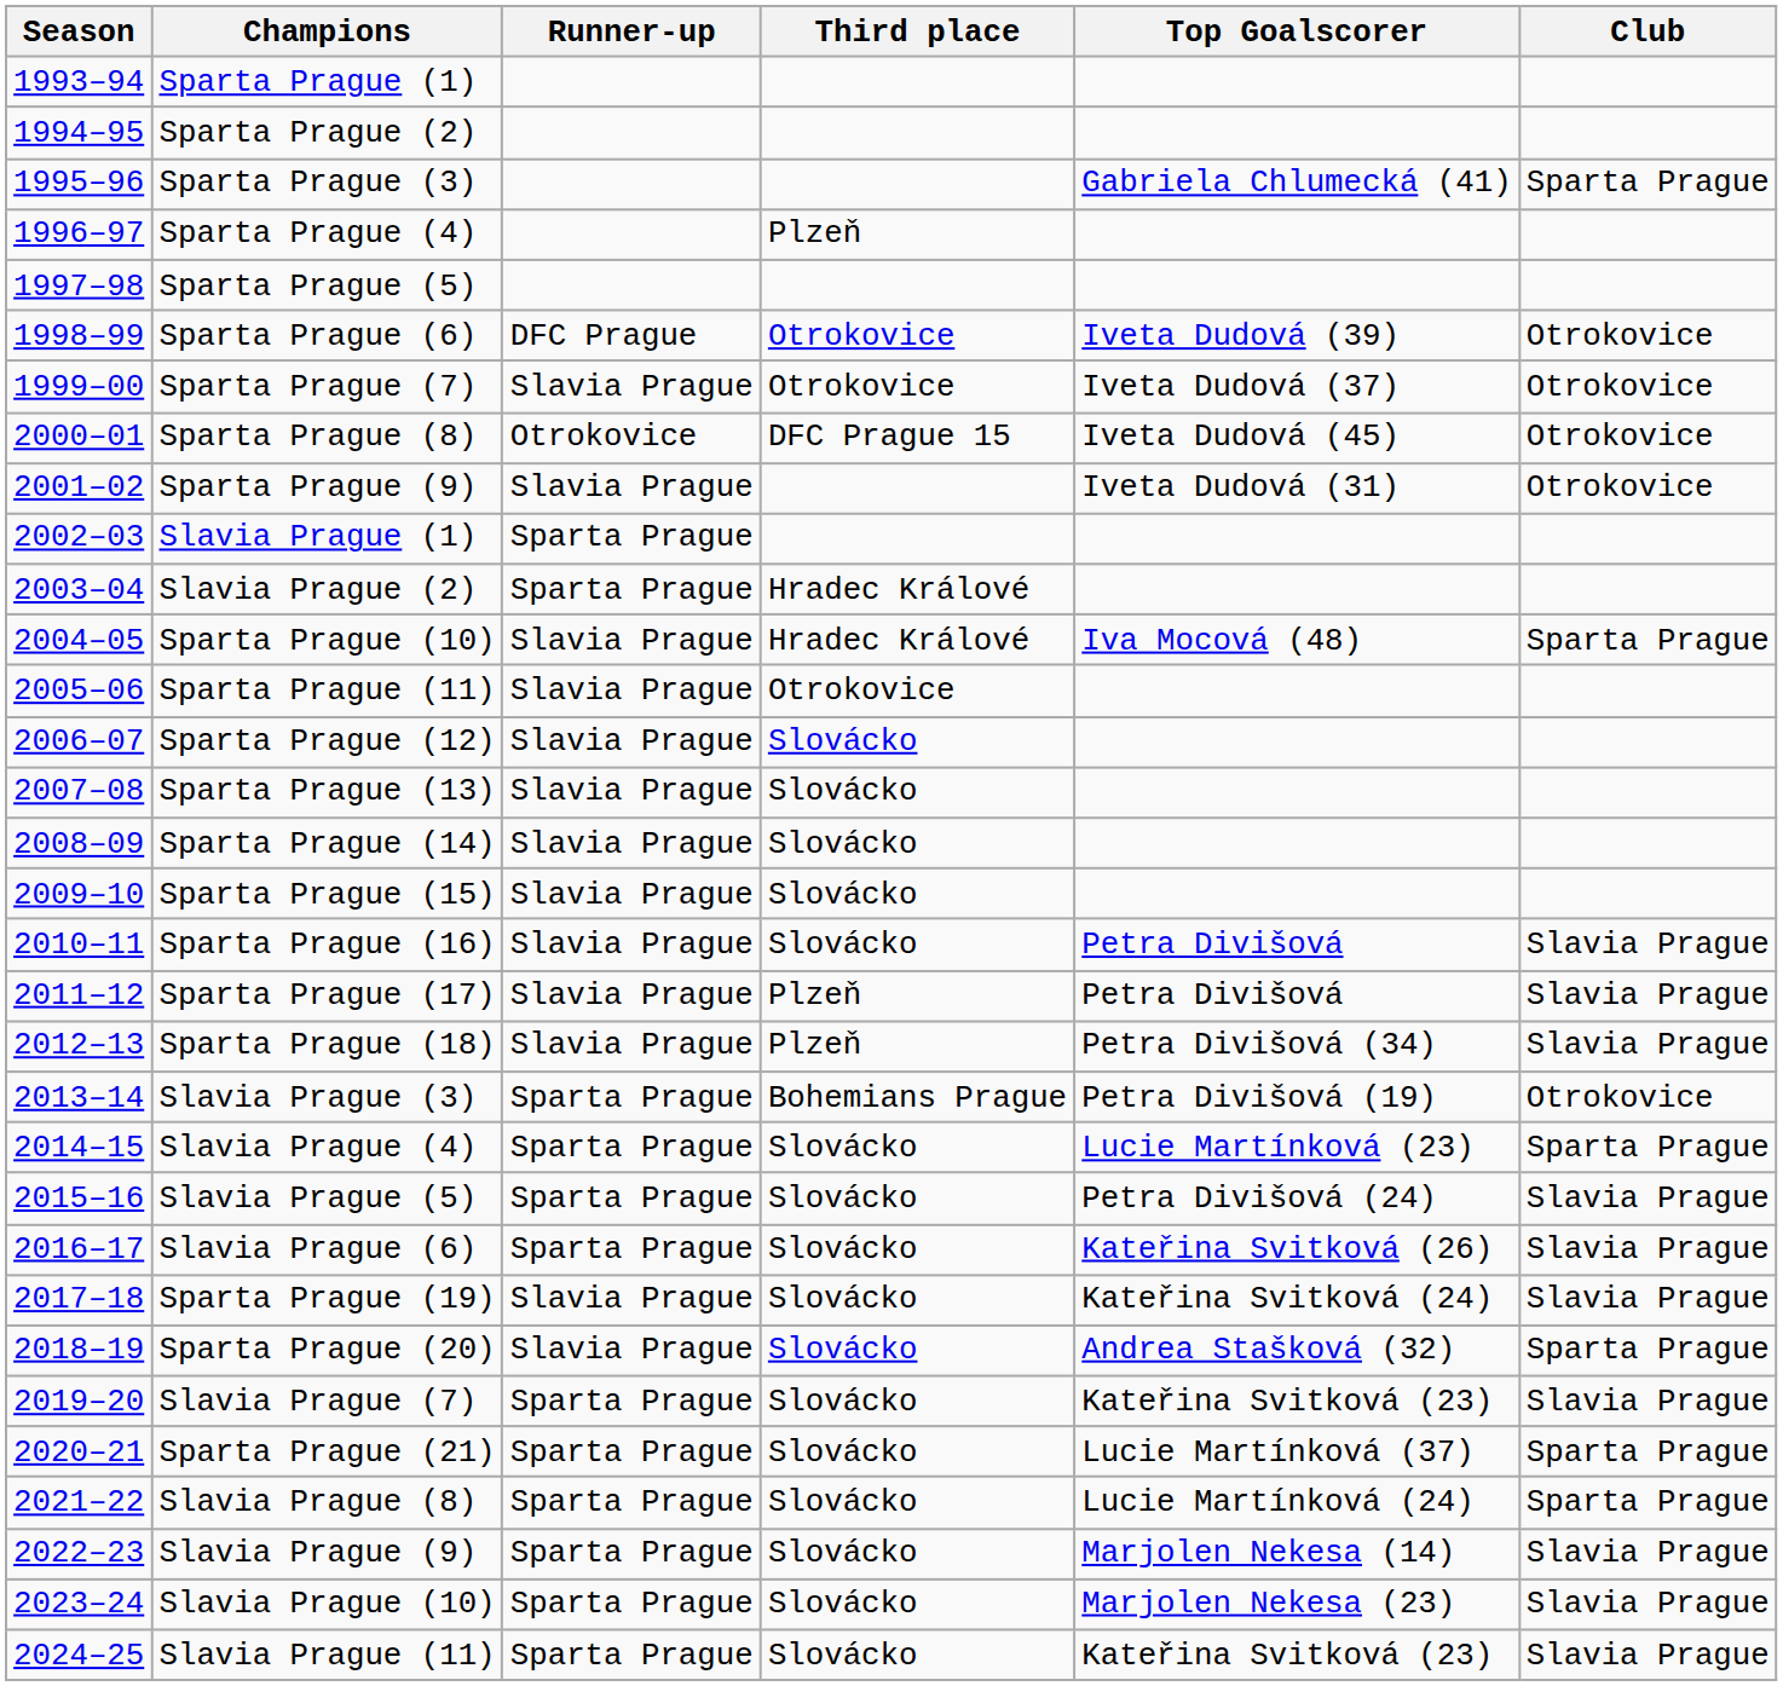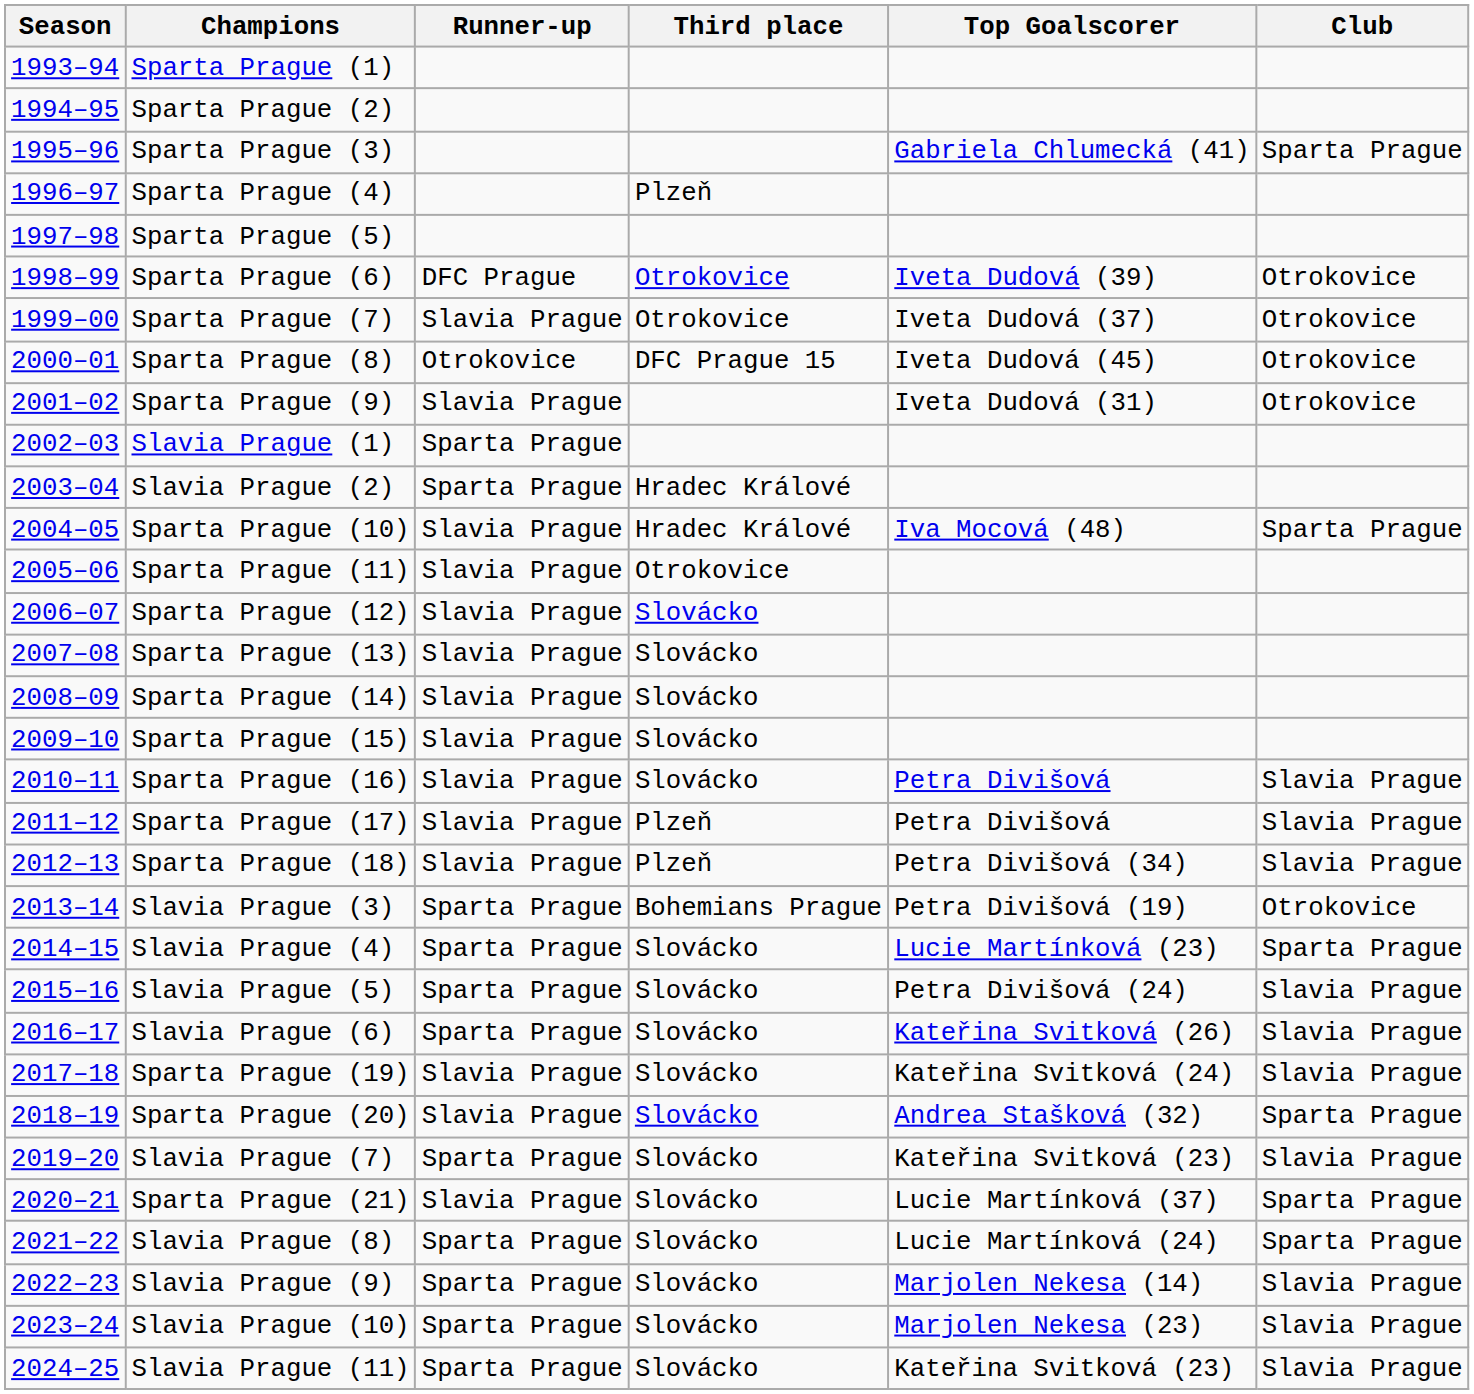 <table class="wikitable">
 <tr>
 <th>Season</th>
 <th>Champions</th>
 <th>Runner-up</th>
 <th>Third place</th>
 <th>Top Goalscorer</th>
 <th>Club</th>
 </tr>
 <tr>
 <td><a href='#'>1993–94</a></td>
 <td><a href='#'>Sparta Prague</a> (1)</td>
 <td></td>
 <td></td>
 <td></td>
 <td></td>
 </tr>
 <tr>
 <td><a href='#'>1994–95</a></td>
 <td>Sparta Prague (2)</td>
 <td></td>
 <td></td>
 <td></td>
 <td></td>
 </tr>
 <tr>
 <td><a href='#'>1995–96</a></td>
 <td>Sparta Prague (3)</td>
 <td></td>
 <td></td>
 <td> <a href='#'>Gabriela Chlumecká</a> (41)</td>
 <td>Sparta Prague</td>
 </tr>
 <tr>
 <td><a href='#'>1996–97</a></td>
 <td>Sparta Prague (4)</td>
 <td></td>
 <td>Plzeň</td>
 <td></td>
 <td></td>
 </tr>
 <tr>
 <td><a href='#'>1997–98</a></td>
 <td>Sparta Prague (5)</td>
 <td></td>
 <td></td>
 <td></td>
 <td></td>
 </tr>
 <tr>
 <td><a href='#'>1998–99</a></td>
 <td>Sparta Prague (6)</td>
 <td>DFC Prague</td>
 <td><a href='#'>Otrokovice</a></td>
 <td> <a href='#'>Iveta Dudová</a> (39)</td>
 <td>Otrokovice</td>
 </tr>
 <tr>
 <td><a href='#'>1999–00</a></td>
 <td>Sparta Prague (7)</td>
 <td>Slavia Prague</td>
 <td>Otrokovice</td>
 <td> Iveta Dudová (37)</td>
 <td>Otrokovice</td>
 </tr>
 <tr>
 <td><a href='#'>2000–01</a></td>
 <td>Sparta Prague (8)</td>
 <td>Otrokovice</td>
 <td>DFC Prague 15</td>
 <td> Iveta Dudová (45)</td>
 <td>Otrokovice</td>
 </tr>
 <tr>
 <td><a href='#'>2001–02</a></td>
 <td>Sparta Prague (9)</td>
 <td>Slavia Prague</td>
 <td></td>
 <td> Iveta Dudová (31)</td>
 <td>Otrokovice</td>
 </tr>
 <tr>
 <td><a href='#'>2002–03</a></td>
 <td><a href='#'>Slavia Prague</a> (1)</td>
 <td>Sparta Prague</td>
 <td></td>
 <td></td>
 <td></td>
 </tr>
 <tr>
 <td><a href='#'>2003–04</a></td>
 <td>Slavia Prague (2)</td>
 <td>Sparta Prague</td>
 <td>Hradec Králové</td>
 <td></td>
 <td></td>
 </tr>
 <tr>
 <td><a href='#'>2004–05</a></td>
 <td>Sparta Prague (10)</td>
 <td>Slavia Prague</td>
 <td>Hradec Králové</td>
 <td> <a href='#'>Iva Mocová</a> (48)</td>
 <td>Sparta Prague</td>
 </tr>
 <tr>
 <td><a href='#'>2005–06</a></td>
 <td>Sparta Prague (11)</td>
 <td>Slavia Prague</td>
 <td>Otrokovice</td>
 <td></td>
 <td></td>
 </tr>
 <tr>
 <td><a href='#'>2006–07</a></td>
 <td>Sparta Prague (12)</td>
 <td>Slavia Prague</td>
 <td><a href='#'>Slovácko</a></td>
 <td></td>
 <td></td>
 </tr>
 <tr>
 <td><a href='#'>2007–08</a></td>
 <td>Sparta Prague (13)</td>
 <td>Slavia Prague</td>
 <td>Slovácko</td>
 <td></td>
 <td></td>
 </tr>
 <tr>
 <td><a href='#'>2008–09</a></td>
 <td>Sparta Prague (14)</td>
 <td>Slavia Prague</td>
 <td>Slovácko</td>
 <td></td>
 <td></td>
 </tr>
 <tr>
 <td><a href='#'>2009–10</a></td>
 <td>Sparta Prague (15)</td>
 <td>Slavia Prague</td>
 <td>Slovácko</td>
 <td></td>
 <td></td>
 </tr>
 <tr>
 <td><a href='#'>2010–11</a></td>
 <td>Sparta Prague (16)</td>
 <td>Slavia Prague</td>
 <td>Slovácko</td>
 <td> <a href='#'>Petra Divišová</a></td>
 <td>Slavia Prague</td>
 </tr>
 <tr>
 <td><a href='#'>2011–12</a></td>
 <td>Sparta Prague (17)</td>
 <td>Slavia Prague</td>
 <td>Plzeň</td>
 <td> Petra Divišová</td>
 <td>Slavia Prague</td>
 </tr>
 <tr>
 <td><a href='#'>2012–13</a></td>
 <td>Sparta Prague (18)</td>
 <td>Slavia Prague</td>
 <td>Plzeň</td>
 <td> Petra Divišová (34)</td>
 <td>Slavia Prague</td>
 </tr>
 <tr>
 <td><a href='#'>2013–14</a></td>
 <td>Slavia Prague (3)</td>
 <td>Sparta Prague</td>
 <td>Bohemians Prague</td>
 <td> Petra Divišová (19)</td>
 <td>Otrokovice</td>
 </tr>
 <tr>
 <td><a href='#'>2014–15</a></td>
 <td>Slavia Prague (4)</td>
 <td>Sparta Prague</td>
 <td>Slovácko</td>
 <td> <a href='#'>Lucie Martínková</a> (23)</td>
 <td>Sparta Prague</td>
 </tr>
 <tr>
 <td><a href='#'>2015–16</a></td>
 <td>Slavia Prague (5)</td>
 <td>Sparta Prague</td>
 <td>Slovácko</td>
 <td> Petra Divišová (24)</td>
 <td>Slavia Prague</td>
 </tr>
 <tr>
 <td><a href='#'>2016–17</a></td>
 <td>Slavia Prague (6)</td>
 <td>Sparta Prague</td>
 <td>Slovácko</td>
 <td>  <a href='#'>Kateřina Svitková</a> (26)</td>
 <td>Slavia Prague</td>
 </tr>
 <tr>
 <td><a href='#'>2017–18</a></td>
 <td>Sparta Prague (19)</td>
 <td>Slavia Prague</td>
 <td>Slovácko</td>
 <td>  Kateřina Svitková (24)</td>
 <td>Slavia Prague</td>
 </tr>
 <tr>
 <td><a href='#'>2018–19</a></td>
 <td>Sparta Prague (20)</td>
 <td>Slavia Prague</td>
 <td><a href='#'>Slovácko</a></td>
 <td>  <a href='#'>Andrea Stašková</a> (32)</td>
 <td>Sparta Prague</td>
 </tr>
 <tr>
 <td><a href='#'>2019–20</a></td>
 <td>Slavia Prague (7)</td>
 <td>Sparta Prague</td>
 <td>Slovácko</td>
 <td>  Kateřina Svitková (23)</td>
 <td>Slavia Prague</td>
 </tr>
 <tr>
 <td><a href='#'>2020–21</a></td>
 <td>Sparta Prague (21)</td>
-<td>Sparta Prague</td>
+<td>Slavia Prague</td>
 <td>Slovácko</td>
 <td>  Lucie Martínková (37)</td>
 <td>Sparta Prague</td>
 </tr>
 <tr>
 <td><a href='#'>2021–22</a></td>
 <td>Slavia Prague (8)</td>
 <td>Sparta Prague</td>
 <td>Slovácko</td>
 <td>  Lucie Martínková (24)</td>
 <td>Sparta Prague</td>
 </tr>
 <tr>
 <td><a href='#'>2022–23</a></td>
 <td>Slavia Prague (9)</td>
 <td>Sparta Prague</td>
 <td>Slovácko</td>
 <td> <a href='#'>Marjolen Nekesa</a> (14)</td>
 <td>Slavia Prague</td>
 </tr>
 <tr>
 <td><a href='#'>2023–24</a></td>
 <td>Slavia Prague (10)</td>
 <td>Sparta Prague</td>
 <td>Slovácko</td>
 <td> <a href='#'>Marjolen Nekesa</a> (23)</td>
 <td>Slavia Prague</td>
 </tr>
 <tr>
 <td><a href='#'>2024–25</a></td>
 <td>Slavia Prague (11)</td>
 <td>Sparta Prague</td>
 <td>Slovácko</td>
 <td> Kateřina Svitková (23)</td>
 <td>Slavia Prague</td>
 </tr>
 </table>
